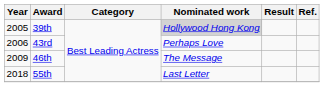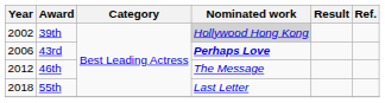 <table class="wikitable">
 <tr>
 <th>Year</th>
 <th>Award</th>
 <th>Category</th>
 <th>Nominated work</th>
 <th>Result</th>
 <th>Ref.</th>
 </tr>
 <tr>
-<td>2005</td>
+<td>2002</td>
 <td><a href='#'>39th</a></td>
 <td rowspan=4><a href='#'>Best Leading Actress</a></td>
 <td style="background: lightgrey;"><em><a href='#'>Hollywood Hong Kong</a></em></td>
 <td></td>
 <td></td>
 </tr>
 <tr>
 <td>2006</td>
 <td><a href='#'>43rd</a></td>
-<td><em><a href='#'>Perhaps Love</a></em></td>
+<td><strong><em><a href='#'>Perhaps Love</a></em></strong></td>
 <td></td>
 <td></td>
 </tr>
 <tr>
-<td>2009</td>
+<td>2012</td>
 <td><a href='#'>46th</a></td>
 <td><em><a href='#'>The Message</a></em></td>
 <td></td>
 <td></td>
 </tr>
 <tr>
 <td>2018</td>
 <td><a href='#'>55th</a></td>
 <td><em><a href='#'>Last Letter</a></em></td>
 <td></td>
 <td></td>
 </tr>
 <tr>
 </tr>
 </table>
